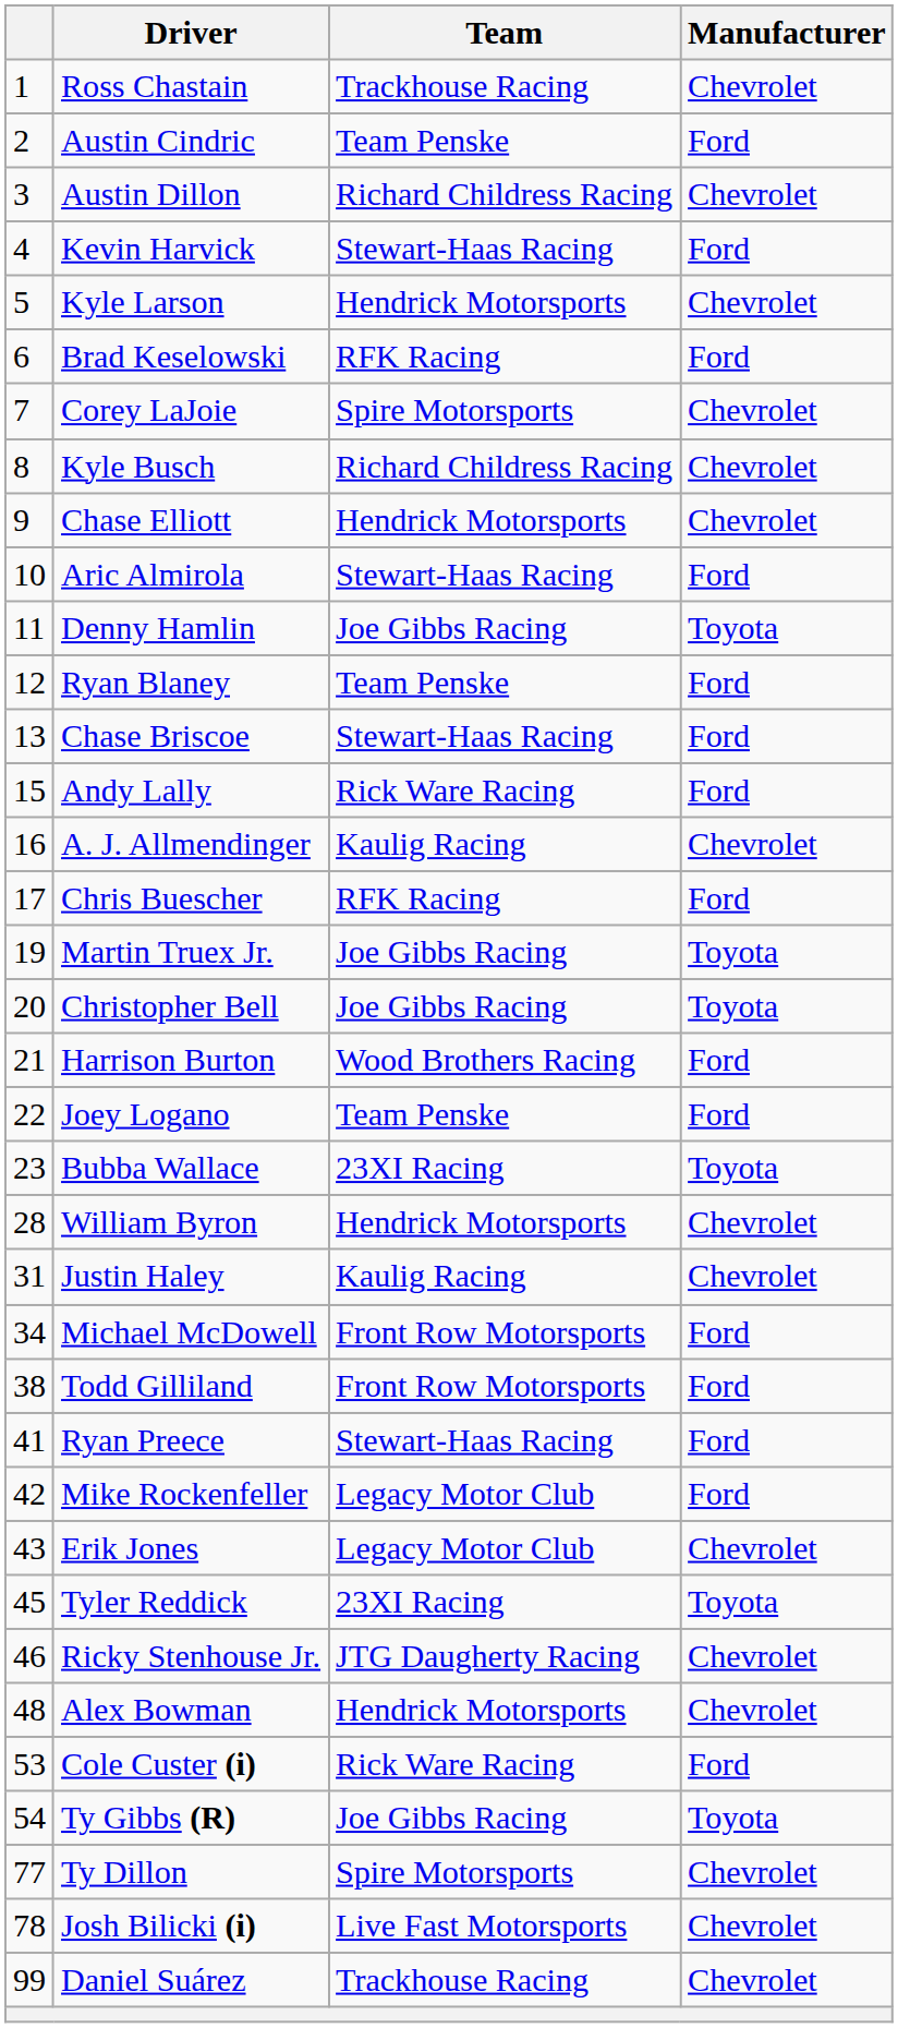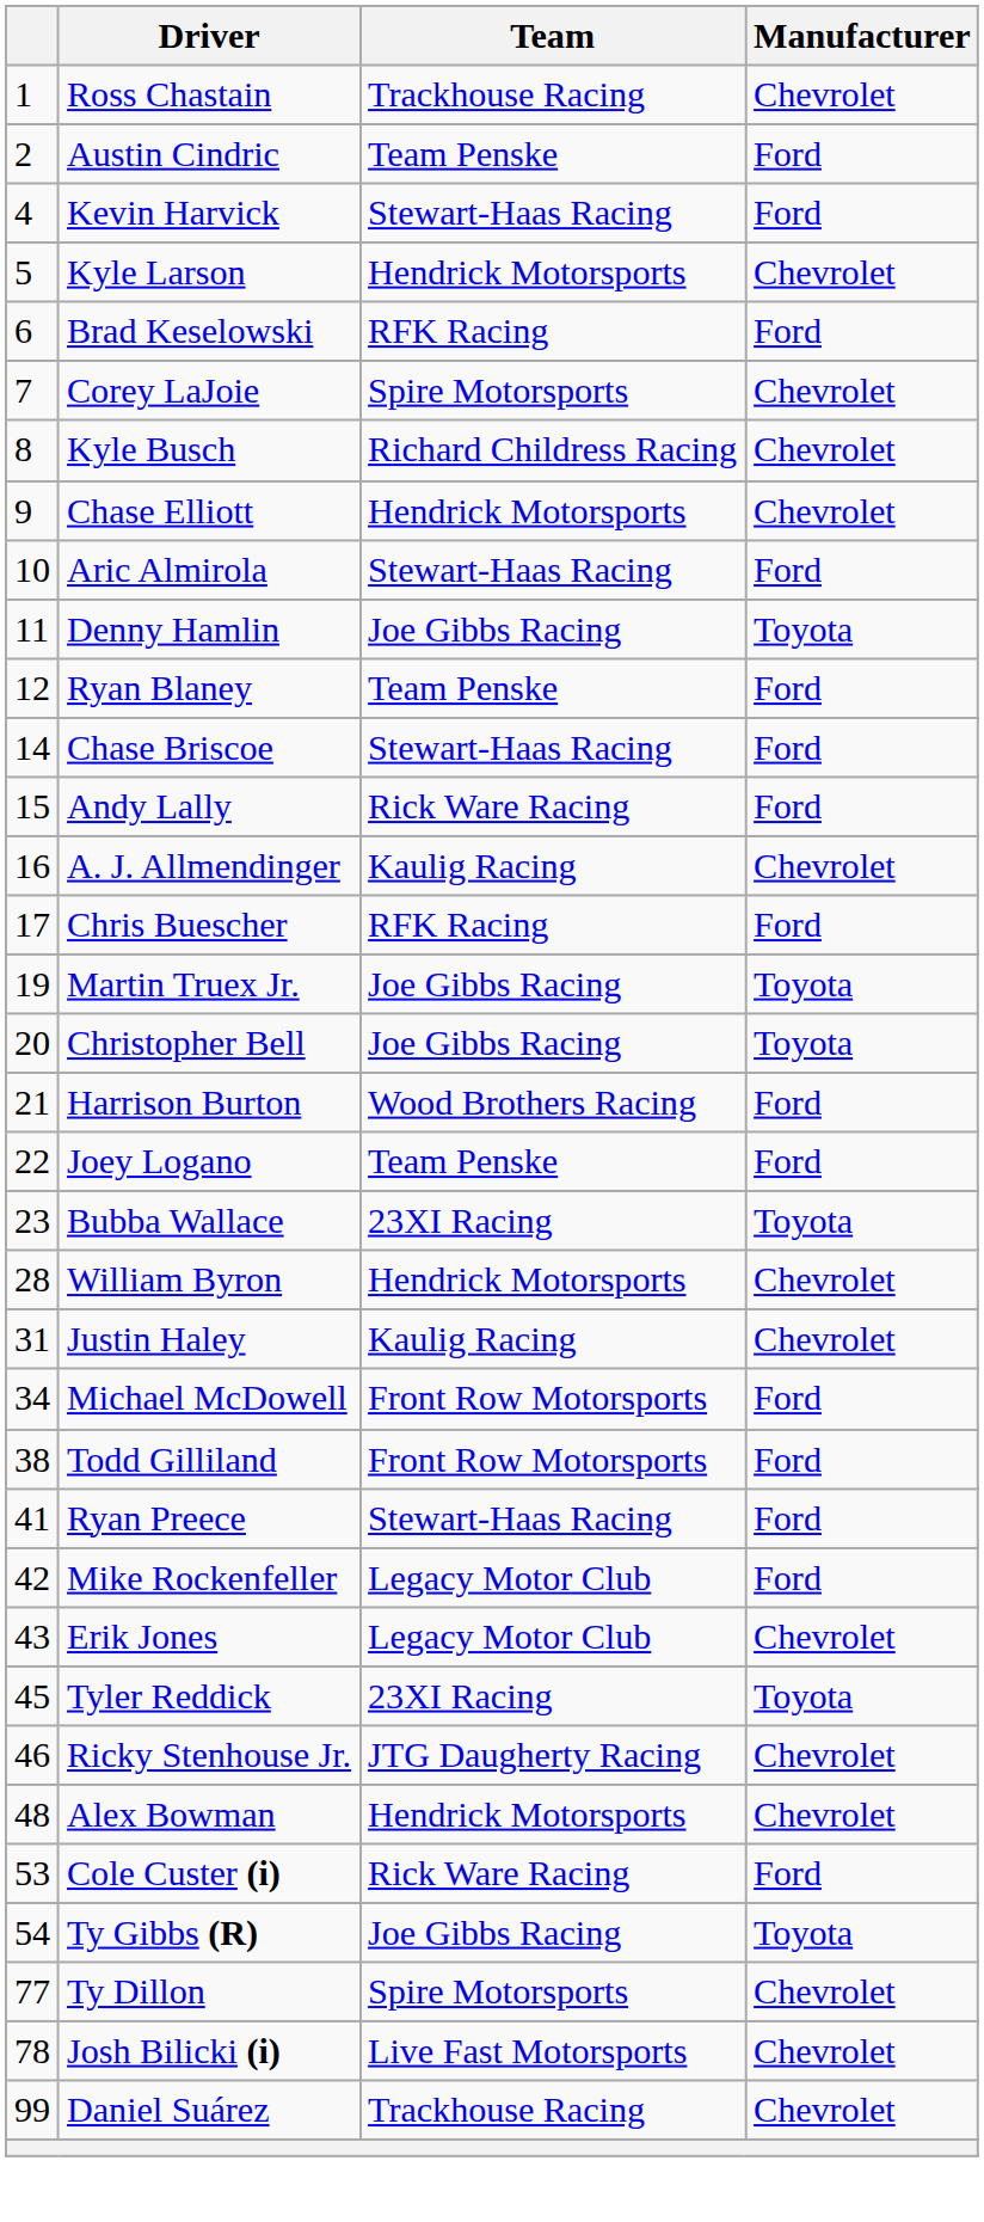 <table class="wikitable" style="font-size:95%">
 <tr>
 <th></th>
 <th>Driver</th>
 <th>Team</th>
 <th>Manufacturer</th>
 </tr>
 <tr>
 <td>1</td>
 <td><a href='#'>Ross Chastain</a></td>
 <td><a href='#'>Trackhouse Racing</a></td>
 <td><a href='#'>Chevrolet</a></td>
 </tr>
 <tr>
 <td>2</td>
 <td><a href='#'>Austin Cindric</a></td>
 <td><a href='#'>Team Penske</a></td>
 <td><a href='#'>Ford</a></td>
-</tr>
-<tr>
-<td>3</td>
-<td><a href='#'>Austin Dillon</a></td>
-<td><a href='#'>Richard Childress Racing</a></td>
-<td><a href='#'>Chevrolet</a></td>
 </tr>
 <tr>
 <td>4</td>
 <td><a href='#'>Kevin Harvick</a></td>
 <td><a href='#'>Stewart-Haas Racing</a></td>
 <td><a href='#'>Ford</a></td>
 </tr>
 <tr>
 <td>5</td>
 <td><a href='#'>Kyle Larson</a></td>
 <td><a href='#'>Hendrick Motorsports</a></td>
 <td><a href='#'>Chevrolet</a></td>
 </tr>
 <tr>
 <td>6</td>
 <td><a href='#'>Brad Keselowski</a></td>
 <td><a href='#'>RFK Racing</a></td>
 <td><a href='#'>Ford</a></td>
 </tr>
 <tr>
 <td>7</td>
 <td><a href='#'>Corey LaJoie</a></td>
 <td><a href='#'>Spire Motorsports</a></td>
 <td><a href='#'>Chevrolet</a></td>
 </tr>
 <tr>
 <td>8</td>
 <td><a href='#'>Kyle Busch</a></td>
 <td><a href='#'>Richard Childress Racing</a></td>
 <td><a href='#'>Chevrolet</a></td>
 </tr>
 <tr>
 <td>9</td>
 <td><a href='#'>Chase Elliott</a></td>
 <td><a href='#'>Hendrick Motorsports</a></td>
 <td><a href='#'>Chevrolet</a></td>
 </tr>
 <tr>
 <td>10</td>
 <td><a href='#'>Aric Almirola</a></td>
 <td><a href='#'>Stewart-Haas Racing</a></td>
 <td><a href='#'>Ford</a></td>
 </tr>
 <tr>
 <td>11</td>
 <td><a href='#'>Denny Hamlin</a></td>
 <td><a href='#'>Joe Gibbs Racing</a></td>
 <td><a href='#'>Toyota</a></td>
 </tr>
 <tr>
 <td>12</td>
 <td><a href='#'>Ryan Blaney</a></td>
 <td><a href='#'>Team Penske</a></td>
 <td><a href='#'>Ford</a></td>
 </tr>
 <tr>
-<td>13</td>
+<td>14</td>
 <td><a href='#'>Chase Briscoe</a></td>
 <td><a href='#'>Stewart-Haas Racing</a></td>
 <td><a href='#'>Ford</a></td>
 </tr>
 <tr>
 <td>15</td>
 <td><a href='#'>Andy Lally</a></td>
 <td><a href='#'>Rick Ware Racing</a></td>
 <td><a href='#'>Ford</a></td>
 </tr>
 <tr>
 <td>16</td>
 <td><a href='#'>A. J. Allmendinger</a></td>
 <td><a href='#'>Kaulig Racing</a></td>
 <td><a href='#'>Chevrolet</a></td>
 </tr>
 <tr>
 <td>17</td>
 <td><a href='#'>Chris Buescher</a></td>
 <td><a href='#'>RFK Racing</a></td>
 <td><a href='#'>Ford</a></td>
 </tr>
 <tr>
 <td>19</td>
 <td><a href='#'>Martin Truex Jr.</a></td>
 <td><a href='#'>Joe Gibbs Racing</a></td>
 <td><a href='#'>Toyota</a></td>
 </tr>
 <tr>
 <td>20</td>
 <td><a href='#'>Christopher Bell</a></td>
 <td><a href='#'>Joe Gibbs Racing</a></td>
 <td><a href='#'>Toyota</a></td>
 </tr>
 <tr>
 <td>21</td>
 <td><a href='#'>Harrison Burton</a></td>
 <td><a href='#'>Wood Brothers Racing</a></td>
 <td><a href='#'>Ford</a></td>
 </tr>
 <tr>
 <td>22</td>
 <td><a href='#'>Joey Logano</a></td>
 <td><a href='#'>Team Penske</a></td>
 <td><a href='#'>Ford</a></td>
 </tr>
 <tr>
 <td>23</td>
 <td><a href='#'>Bubba Wallace</a></td>
 <td><a href='#'>23XI Racing</a></td>
 <td><a href='#'>Toyota</a></td>
 </tr>
 <tr>
 <td>28</td>
 <td><a href='#'>William Byron</a></td>
 <td><a href='#'>Hendrick Motorsports</a></td>
 <td><a href='#'>Chevrolet</a></td>
 </tr>
 <tr>
 <td>31</td>
 <td><a href='#'>Justin Haley</a></td>
 <td><a href='#'>Kaulig Racing</a></td>
 <td><a href='#'>Chevrolet</a></td>
 </tr>
 <tr>
 <td>34</td>
 <td><a href='#'>Michael McDowell</a></td>
 <td><a href='#'>Front Row Motorsports</a></td>
 <td><a href='#'>Ford</a></td>
 </tr>
 <tr>
 <td>38</td>
 <td><a href='#'>Todd Gilliland</a></td>
 <td><a href='#'>Front Row Motorsports</a></td>
 <td><a href='#'>Ford</a></td>
 </tr>
 <tr>
 <td>41</td>
 <td><a href='#'>Ryan Preece</a></td>
 <td><a href='#'>Stewart-Haas Racing</a></td>
 <td><a href='#'>Ford</a></td>
 </tr>
 <tr>
 <td>42</td>
 <td><a href='#'>Mike Rockenfeller</a></td>
 <td><a href='#'>Legacy Motor Club</a></td>
 <td><a href='#'>Ford</a></td>
 </tr>
 <tr>
 <td>43</td>
 <td><a href='#'>Erik Jones</a></td>
 <td><a href='#'>Legacy Motor Club</a></td>
 <td><a href='#'>Chevrolet</a></td>
 </tr>
 <tr>
 <td>45</td>
 <td><a href='#'>Tyler Reddick</a></td>
 <td><a href='#'>23XI Racing</a></td>
 <td><a href='#'>Toyota</a></td>
 </tr>
 <tr>
 <td>46</td>
 <td nowrap><a href='#'>Ricky Stenhouse Jr.</a></td>
 <td><a href='#'>JTG Daugherty Racing</a></td>
 <td><a href='#'>Chevrolet</a></td>
 </tr>
 <tr>
 <td>48</td>
 <td><a href='#'>Alex Bowman</a></td>
 <td><a href='#'>Hendrick Motorsports</a></td>
 <td><a href='#'>Chevrolet</a></td>
 </tr>
 <tr>
 <td>53</td>
 <td><a href='#'>Cole Custer</a> <strong>(i)</strong></td>
 <td><a href='#'>Rick Ware Racing</a></td>
 <td><a href='#'>Ford</a></td>
 </tr>
 <tr>
 <td>54</td>
 <td><a href='#'>Ty Gibbs</a> <strong>(R)</strong></td>
 <td><a href='#'>Joe Gibbs Racing</a></td>
 <td><a href='#'>Toyota</a></td>
 </tr>
 <tr>
 <td>77</td>
 <td><a href='#'>Ty Dillon</a></td>
 <td><a href='#'>Spire Motorsports</a></td>
 <td><a href='#'>Chevrolet</a></td>
 </tr>
 <tr>
 <td>78</td>
 <td><a href='#'>Josh Bilicki</a> <strong>(i)</strong></td>
 <td><a href='#'>Live Fast Motorsports</a></td>
 <td><a href='#'>Chevrolet</a></td>
 </tr>
 <tr>
 <td>99</td>
 <td><a href='#'>Daniel Suárez</a></td>
 <td><a href='#'>Trackhouse Racing</a></td>
 <td><a href='#'>Chevrolet</a></td>
 </tr>
 <tr>
 <th colspan="4"></th>
 </tr>
 </table>
